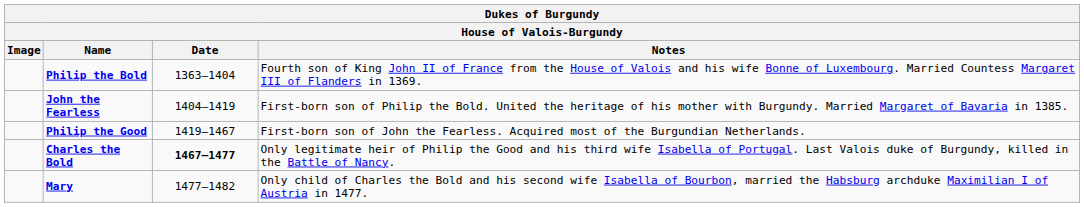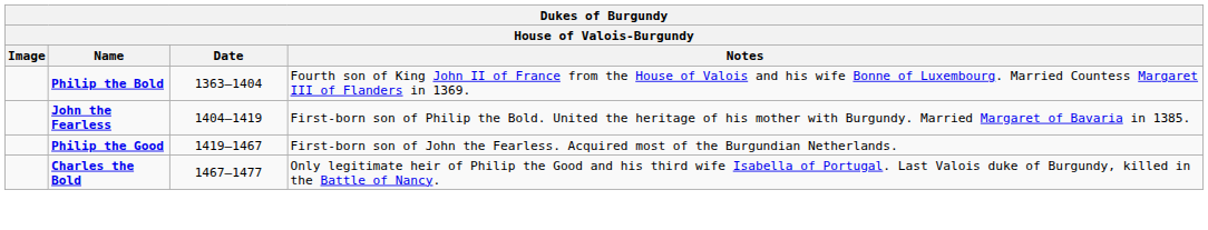 <table class="wikitable">
 <tr>
 <th colspan=4>Dukes of Burgundy</th>
 </tr>
 <tr>
 <th colspan=4>House of Valois-Burgundy</th>
 </tr>
 <tr>
 <th>Image</th>
 <th>Name</th>
 <th style="width:9em">Date</th>
 <th>Notes</th>
 </tr>
 <tr>
 <td></td>
 <td><strong><a href='#'>Philip the Bold</a></strong></td>
 <td align="center">1363–1404</td>
 <td>Fourth son of King <a href='#'>John II of France</a> from the <a href='#'>House of Valois</a> and his wife <a href='#'>Bonne of Luxembourg</a>. Married Countess <a href='#'>Margaret III of Flanders</a> in 1369.</td>
 </tr>
 <tr>
 <td></td>
 <td><strong><a href='#'>John the Fearless</a></strong></td>
 <td align="center">1404–1419</td>
 <td>First-born son of Philip the Bold. United the heritage of his mother with Burgundy. Married <a href='#'>Margaret of Bavaria</a> in 1385.</td>
 </tr>
 <tr>
 <td></td>
 <td><strong><a href='#'>Philip the Good</a></strong></td>
 <td align="center">1419–1467</td>
 <td>First-born son of John the Fearless. Acquired most of the Burgundian Netherlands.</td>
 </tr>
 <tr>
 <td></td>
 <td><strong><a href='#'>Charles the Bold</a></strong></td>
-<td align="center"><strong>1467–1477</strong></td>
+<td align="center">1467–1477</td>
 <td>Only legitimate heir of Philip the Good and his third wife <a href='#'>Isabella of Portugal</a>. Last Valois duke of Burgundy, killed in the <a href='#'>Battle of Nancy</a>.</td>
 </tr>
-<tr>
-<td></td>
-<td><strong><a href='#'>Mary</a></strong></td>
-<td align="center">1477–1482</td>
-<td>Only child of Charles the Bold and his second wife <a href='#'>Isabella of Bourbon</a>, married the <a href='#'>Habsburg</a> archduke <a href='#'>Maximilian I of Austria</a> in 1477.</td>
-</tr>
 </table>
